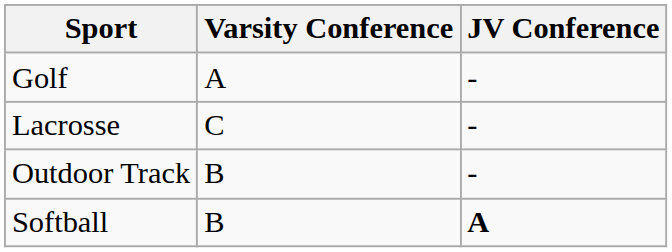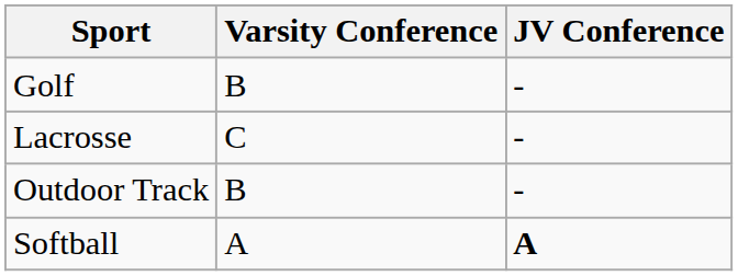 <table class="wikitable">
 <tr>
 <th>Sport</th>
 <th>Varsity Conference</th>
 <th>JV Conference</th>
 </tr>
 <tr>
 <td>Golf</td>
-<td>A</td>
+<td>B</td>
 <td>-</td>
 </tr>
 <tr>
 <td>Lacrosse</td>
 <td>C</td>
 <td>-</td>
 </tr>
 <tr>
 <td>Outdoor Track</td>
 <td>B</td>
 <td>-</td>
 </tr>
 <tr>
 <td>Softball</td>
-<td>B</td>
+<td>A</td>
 <td><strong>A</strong></td>
 </tr>
 </table>
